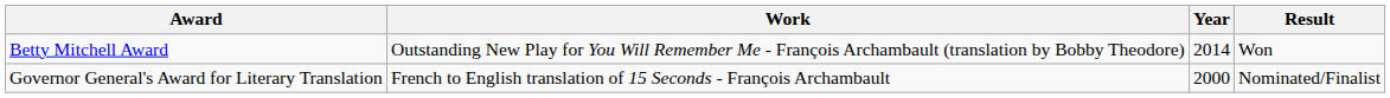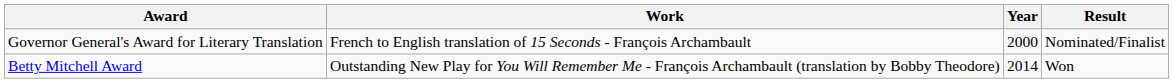 <table class="wikitable">
 <tr>
 <th>Award</th>
 <th>Work</th>
 <th>Year</th>
 <th>Result</th>
 </tr>
 <tr>
+<td>Governor General's Award for Literary Translation</td>
+<td>French to English translation of <em>15 Seconds</em> - François Archambault</td>
+<td>2000</td>
+<td>Nominated/Finalist</td>
+</tr>
+<tr>
 <td><a href='#'>Betty Mitchell Award</a></td>
 <td>Outstanding New Play for <em>You Will Remember Me</em> - François Archambault (translation by Bobby Theodore)</td>
 <td>2014</td>
 <td>Won</td>
 </tr>
-<tr>
-<td>Governor General's Award for Literary Translation</td>
-<td>French to English translation of <em>15 Seconds</em> - François Archambault</td>
-<td>2000</td>
-<td>Nominated/Finalist</td>
-</tr>
 </table>
